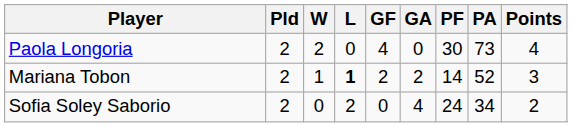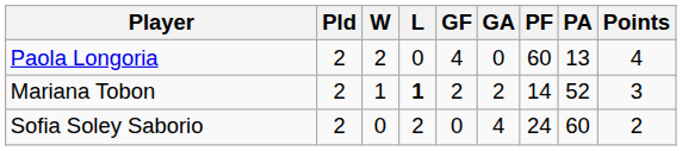 <table class=wikitable style="text-align:center">
 <tr>
 <th width=220>Player</th>
 <th width=20>Pld</th>
 <th width=20>W</th>
 <th width=20>L</th>
 <th width=20>GF</th>
 <th width=20>GA</th>
 <th width=20>PF</th>
 <th width=20>PA</th>
 <th width=50>Points</th>
 </tr>
 <tr>
 <td align=left> <a href='#'>Paola Longoria</a></td>
 <td>2</td>
 <td>2</td>
 <td>0</td>
 <td>4</td>
 <td>0</td>
-<td>30</td>
-<td>73</td>
+<td>60</td>
+<td>13</td>
 <td>4</td>
 </tr>
 <tr>
 <td align=left> Mariana Tobon</td>
 <td>2</td>
 <td>1</td>
 <td><strong>1</strong></td>
 <td>2</td>
 <td>2</td>
 <td>14</td>
 <td>52</td>
 <td>3</td>
 </tr>
 <tr>
 <td align=left> Sofia Soley Saborio</td>
 <td>2</td>
 <td>0</td>
 <td>2</td>
 <td>0</td>
 <td>4</td>
 <td>24</td>
-<td>34</td>
+<td>60</td>
 <td>2</td>
 </tr>
 </table>
